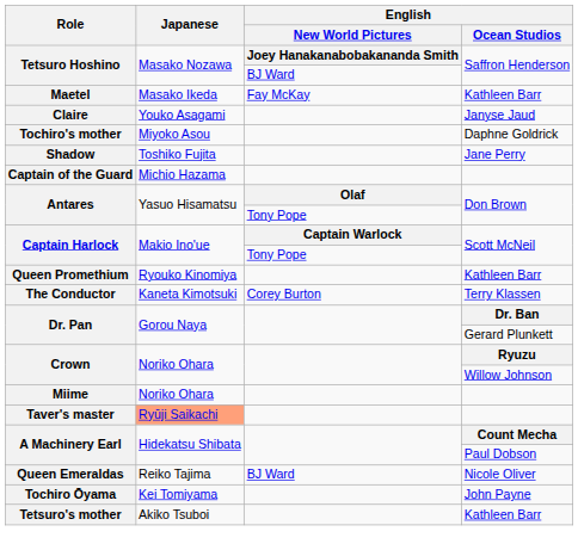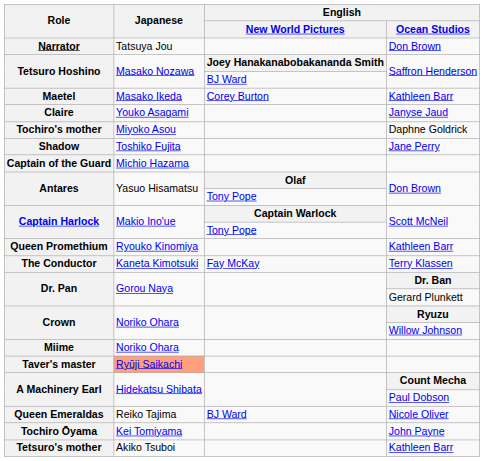 <table class="wikitable mw-collapsible">
 <tr>
 <th rowspan="2">Role</th>
 <th rowspan="2">Japanese</th>
 <th colspan="2">English</th>
 </tr>
 <tr>
 <th><a href='#'>New World Pictures</a></th>
 <th><a href='#'>Ocean Studios</a></th>
+</tr>
+<tr>
+<th><u>Narrator</u></th>
+<td>Tatsuya Jou</td>
+<td></td>
+<td><a href='#'>Don Brown</a></td>
 </tr>
 <tr>
 <th rowspan="2">Tetsuro Hoshino</th>
 <td rowspan="2"><a href='#'>Masako Nozawa</a></td>
 <th>Joey Hanakanabobakananda Smith</th>
 <td rowspan="2"><a href='#'>Saffron Henderson</a></td>
 </tr>
 <tr>
 <td><a href='#'>BJ Ward</a></td>
 </tr>
 <tr>
 <th>Maetel</th>
 <td><a href='#'>Masako Ikeda</a></td>
-<td><a href='#'>Fay McKay</a></td>
+<td><a href='#'>Corey Burton</a></td>
 <td><a href='#'>Kathleen Barr</a></td>
 </tr>
 <tr>
 <th>Claire</th>
 <td><a href='#'>Youko Asagami</a></td>
 <td></td>
 <td><a href='#'>Janyse Jaud</a></td>
 </tr>
 <tr>
 <th>Tochiro's mother</th>
 <td><a href='#'>Miyoko Asou</a></td>
 <td></td>
 <td>Daphne Goldrick</td>
 </tr>
 <tr>
 <th>Shadow</th>
 <td><a href='#'>Toshiko Fujita</a></td>
 <td></td>
 <td><a href='#'>Jane Perry</a></td>
 </tr>
 <tr>
 <th>Captain of the Guard</th>
 <td><a href='#'>Michio Hazama</a></td>
 <td></td>
 <td></td>
 </tr>
 <tr>
 <th rowspan="2">Antares</th>
 <td rowspan="2">Yasuo Hisamatsu</td>
 <th>Olaf</th>
 <td rowspan="2"><a href='#'>Don Brown</a></td>
 </tr>
 <tr>
 <td><a href='#'>Tony Pope</a></td>
 </tr>
 <tr>
 <th rowspan="2"><a href='#'>Captain Harlock</a></th>
 <td rowspan="2"><a href='#'>Makio Ino'ue</a></td>
 <th>Captain Warlock</th>
 <td rowspan="2"><a href='#'>Scott McNeil</a></td>
 </tr>
 <tr>
 <td><a href='#'>Tony Pope</a></td>
 </tr>
 <tr>
 <th>Queen Promethium</th>
 <td><a href='#'>Ryouko Kinomiya</a></td>
 <td></td>
 <td><a href='#'>Kathleen Barr</a></td>
 </tr>
 <tr>
 <th>The Conductor</th>
 <td><a href='#'>Kaneta Kimotsuki</a></td>
-<td><a href='#'>Corey Burton</a></td>
+<td><a href='#'>Fay McKay</a></td>
 <td><a href='#'>Terry Klassen</a></td>
 </tr>
 <tr>
 <th rowspan="2">Dr. Pan</th>
 <td rowspan="2"><a href='#'>Gorou Naya</a></td>
 <td rowspan="2"></td>
 <th>Dr. Ban</th>
 </tr>
 <tr>
 <td>Gerard Plunkett</td>
 </tr>
 <tr>
 <th rowspan="2">Crown</th>
 <td rowspan="2"><a href='#'>Noriko Ohara</a></td>
 <td rowspan="2"></td>
 <th>Ryuzu</th>
 </tr>
 <tr>
 <td><a href='#'>Willow Johnson</a></td>
 </tr>
 <tr>
 <th>Miime</th>
 <td><a href='#'>Noriko Ohara</a></td>
 <td></td>
 <td></td>
 </tr>
 <tr>
 <th>Taver's master</th>
 <td style="background: lightsalmon;"><a href='#'>Ryūji Saikachi</a></td>
 <td></td>
 <td></td>
 </tr>
 <tr>
 <th rowspan="2">A Machinery Earl</th>
 <td rowspan="2"><a href='#'>Hidekatsu Shibata</a></td>
 <td rowspan="2"></td>
 <th>Count Mecha</th>
 </tr>
 <tr>
 <td><a href='#'>Paul Dobson</a></td>
 </tr>
 <tr>
 <th>Queen Emeraldas</th>
 <td>Reiko Tajima</td>
 <td><a href='#'>BJ Ward</a></td>
 <td><a href='#'>Nicole Oliver</a></td>
 </tr>
 <tr>
 <th>Tochiro Ōyama</th>
 <td><a href='#'>Kei Tomiyama</a></td>
 <td></td>
 <td><a href='#'>John Payne</a></td>
 </tr>
 <tr>
 <th>Tetsuro's mother</th>
 <td>Akiko Tsuboi</td>
 <td></td>
 <td><a href='#'>Kathleen Barr</a></td>
 </tr>
 </table>
